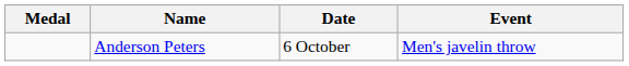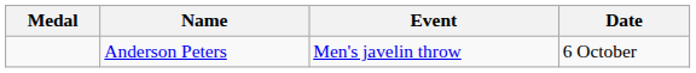 <table class=wikitable style=font-size:90% width=60%>
 <tr>
 <th>Medal</th>
 <th>Name</th>
+<th>Event</th>
 <th>Date</th>
-<th>Event</th>
 </tr>
 <tr>
 <td></td>
 <td><a href='#'>Anderson Peters</a></td>
+<td><a href='#'>Men's javelin throw</a></td>
 <td>6 October</td>
-<td><a href='#'>Men's javelin throw</a></td>
 </tr>
 </table>
